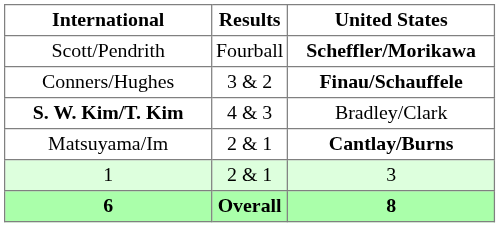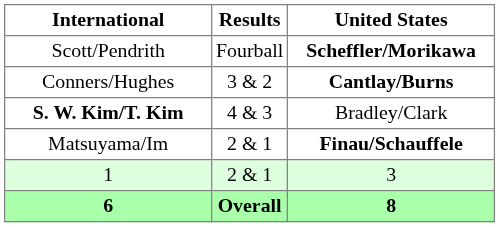 <table border="1" cellpadding="3" style="border-collapse:collapse; text-align:center;">
 <tr>
 <th width="160">International</th>
 <th>Results</th>
 <th width="160">United States</th>
 </tr>
 <tr>
 <td>Scott/Pendrith</td>
 <td>Fourball</td>
 <td><strong>Scheffler/Morikawa</strong></td>
 </tr>
 <tr>
 <td>Conners/Hughes</td>
 <td>3 & 2</td>
-<td><strong>Finau/Schauffele</strong></td>
+<td><strong>Cantlay/Burns</strong></td>
 </tr>
 <tr>
 <td><strong>S. W. Kim/T. Kim</strong></td>
 <td>4 & 3</td>
 <td>Bradley/Clark</td>
 </tr>
 <tr>
 <td>Matsuyama/Im</td>
 <td>2 & 1</td>
-<td><strong>Cantlay/Burns</strong></td>
+<td><strong>Finau/Schauffele</strong></td>
 </tr>
 <tr style="background:#ddffdd;">
 <td>1</td>
 <td>2 & 1</td>
 <td>3</td>
 </tr>
 <tr style="background:#aaffaa;">
 <th>6</th>
 <th>Overall</th>
 <th>8</th>
 </tr>
 </table>
